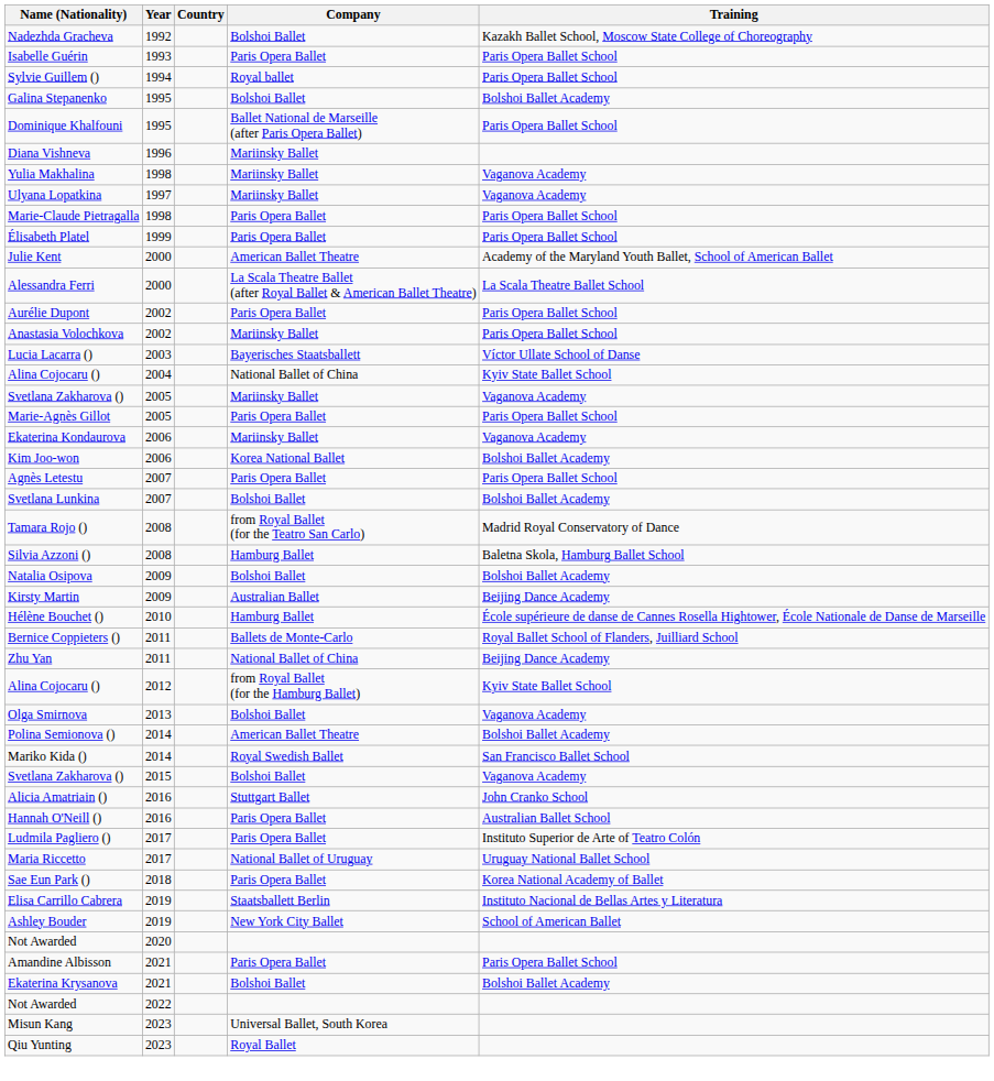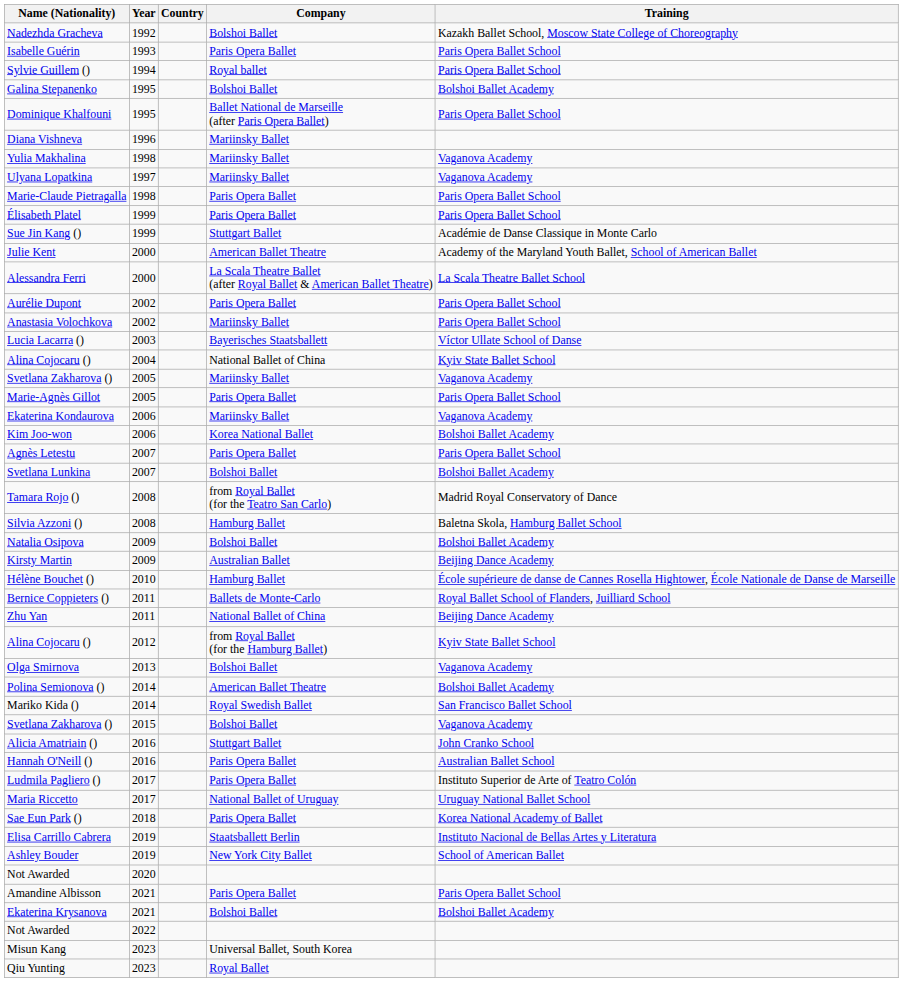 <table class="wikitable">
 <tr>
 <th>Name (Nationality)</th>
 <th>Year</th>
 <th>Country</th>
 <th>Company</th>
 <th>Training</th>
 </tr>
 <tr>
 <td><a href='#'>Nadezhda Gracheva</a></td>
 <td>1992</td>
 <td></td>
 <td><a href='#'>Bolshoi Ballet</a></td>
 <td>Kazakh Ballet School, <a href='#'>Moscow State College of Choreography</a></td>
 </tr>
 <tr>
 <td><a href='#'>Isabelle Guérin</a></td>
 <td>1993</td>
 <td></td>
 <td><a href='#'>Paris Opera Ballet</a></td>
 <td><a href='#'>Paris Opera Ballet School</a></td>
 </tr>
 <tr>
 <td><a href='#'>Sylvie Guillem</a> ()</td>
 <td>1994</td>
 <td></td>
 <td><a href='#'>Royal ballet</a></td>
 <td><a href='#'>Paris Opera Ballet School</a></td>
 </tr>
 <tr>
 <td><a href='#'>Galina Stepanenko</a></td>
 <td>1995</td>
 <td></td>
 <td><a href='#'>Bolshoi Ballet</a></td>
 <td><a href='#'>Bolshoi Ballet Academy</a></td>
 </tr>
 <tr>
 <td><a href='#'>Dominique Khalfouni</a></td>
 <td>1995</td>
 <td></td>
 <td><a href='#'>Ballet National de Marseille</a> <br> (after <a href='#'>Paris Opera Ballet</a>)</td>
 <td><a href='#'>Paris Opera Ballet School</a></td>
 </tr>
 <tr>
 <td><a href='#'>Diana Vishneva</a></td>
 <td>1996</td>
 <td></td>
 <td><a href='#'>Mariinsky Ballet</a></td>
 <td></td>
 </tr>
 <tr>
 <td><a href='#'>Yulia Makhalina</a></td>
 <td>1998</td>
 <td></td>
 <td><a href='#'>Mariinsky Ballet</a></td>
 <td><a href='#'>Vaganova Academy</a></td>
 </tr>
 <tr>
 <td><a href='#'>Ulyana Lopatkina</a></td>
 <td>1997</td>
 <td></td>
 <td><a href='#'>Mariinsky Ballet</a></td>
 <td><a href='#'>Vaganova Academy</a></td>
 </tr>
 <tr>
 <td><a href='#'>Marie-Claude Pietragalla</a></td>
 <td>1998</td>
 <td></td>
 <td><a href='#'>Paris Opera Ballet</a></td>
 <td><a href='#'>Paris Opera Ballet School</a></td>
 </tr>
 <tr>
 <td><a href='#'>Élisabeth Platel</a></td>
 <td>1999</td>
 <td></td>
 <td><a href='#'>Paris Opera Ballet</a></td>
 <td><a href='#'>Paris Opera Ballet School</a></td>
+</tr>
+<tr>
+<td><a href='#'>Sue Jin Kang</a> ()</td>
+<td>1999</td>
+<td></td>
+<td><a href='#'>Stuttgart Ballet</a></td>
+<td>Académie de Danse Classique in Monte Carlo</td>
 </tr>
 <tr>
 <td><a href='#'>Julie Kent</a></td>
 <td>2000</td>
 <td></td>
 <td><a href='#'>American Ballet Theatre</a></td>
 <td>Academy of the Maryland Youth Ballet, <a href='#'>School of American Ballet</a></td>
 </tr>
 <tr>
 <td><a href='#'>Alessandra Ferri</a></td>
 <td>2000</td>
 <td></td>
 <td><a href='#'>La Scala Theatre Ballet</a><br> (after <a href='#'>Royal Ballet</a> & <a href='#'>American Ballet Theatre</a>)</td>
 <td><a href='#'>La Scala Theatre Ballet School</a></td>
 </tr>
 <tr>
 <td><a href='#'>Aurélie Dupont</a></td>
 <td>2002</td>
 <td></td>
 <td><a href='#'>Paris Opera Ballet</a></td>
 <td><a href='#'>Paris Opera Ballet School</a></td>
 </tr>
 <tr>
 <td><a href='#'>Anastasia Volochkova</a></td>
 <td>2002</td>
 <td></td>
 <td><a href='#'>Mariinsky Ballet</a></td>
 <td><a href='#'>Paris Opera Ballet School</a></td>
 </tr>
 <tr>
 <td><a href='#'>Lucia Lacarra</a> ()</td>
 <td>2003</td>
 <td></td>
 <td><a href='#'>Bayerisches Staatsballett</a></td>
 <td><a href='#'>Víctor Ullate School of Danse</a></td>
 </tr>
 <tr>
 <td><a href='#'>Alina Cojocaru</a> ()</td>
 <td>2004</td>
 <td></td>
 <td>National Ballet of China</td>
 <td><a href='#'>Kyiv State Ballet School</a></td>
 </tr>
 <tr>
 <td><a href='#'>Svetlana Zakharova</a> ()</td>
 <td>2005</td>
 <td></td>
 <td><a href='#'>Mariinsky Ballet</a></td>
 <td><a href='#'>Vaganova Academy</a></td>
 </tr>
 <tr>
 <td><a href='#'>Marie-Agnès Gillot</a></td>
 <td>2005</td>
 <td></td>
 <td><a href='#'>Paris Opera Ballet</a></td>
 <td><a href='#'>Paris Opera Ballet School</a></td>
 </tr>
 <tr>
 <td><a href='#'>Ekaterina Kondaurova</a></td>
 <td>2006</td>
 <td></td>
 <td><a href='#'>Mariinsky Ballet</a></td>
 <td><a href='#'>Vaganova Academy</a></td>
 </tr>
 <tr>
 <td><a href='#'>Kim Joo-won</a></td>
 <td>2006</td>
 <td></td>
 <td><a href='#'>Korea National Ballet</a></td>
 <td><a href='#'>Bolshoi Ballet Academy</a></td>
 </tr>
 <tr>
 <td><a href='#'>Agnès Letestu</a></td>
 <td>2007</td>
 <td></td>
 <td><a href='#'>Paris Opera Ballet</a></td>
 <td><a href='#'>Paris Opera Ballet School</a></td>
 </tr>
 <tr>
 <td><a href='#'>Svetlana Lunkina</a></td>
 <td>2007</td>
 <td></td>
 <td><a href='#'>Bolshoi Ballet</a></td>
 <td><a href='#'>Bolshoi Ballet Academy</a></td>
 </tr>
 <tr>
 <td><a href='#'>Tamara Rojo</a> ()</td>
 <td>2008</td>
 <td></td>
 <td>from <a href='#'>Royal Ballet</a> <br> (for the <a href='#'>Teatro San Carlo</a>)</td>
 <td>Madrid Royal Conservatory of Dance</td>
 </tr>
 <tr>
 <td><a href='#'>Silvia Azzoni</a> ()</td>
 <td>2008</td>
 <td></td>
 <td><a href='#'>Hamburg Ballet</a></td>
 <td>Baletna Skola, <a href='#'>Hamburg Ballet School</a></td>
 </tr>
 <tr>
 <td><a href='#'>Natalia Osipova</a></td>
 <td>2009</td>
 <td></td>
 <td><a href='#'>Bolshoi Ballet</a></td>
 <td><a href='#'>Bolshoi Ballet Academy</a></td>
 </tr>
 <tr>
 <td><a href='#'>Kirsty Martin</a></td>
 <td>2009</td>
 <td></td>
 <td><a href='#'>Australian Ballet</a></td>
 <td><a href='#'>Beijing Dance Academy</a></td>
 </tr>
 <tr>
 <td><a href='#'>Hélène Bouchet</a> ()</td>
 <td>2010</td>
 <td></td>
 <td><a href='#'>Hamburg Ballet</a></td>
 <td><a href='#'>École supérieure de danse de Cannes Rosella Hightower</a>, <a href='#'>École Nationale de Danse de Marseille</a></td>
 </tr>
 <tr>
 <td><a href='#'>Bernice Coppieters</a> ()</td>
 <td>2011</td>
 <td></td>
 <td><a href='#'>Ballets de Monte-Carlo</a></td>
 <td><a href='#'>Royal Ballet School of Flanders</a>, <a href='#'>Juilliard School</a></td>
 </tr>
 <tr>
 <td><a href='#'>Zhu Yan</a></td>
 <td>2011</td>
 <td></td>
 <td><a href='#'>National Ballet of China</a></td>
 <td><a href='#'>Beijing Dance Academy</a></td>
 </tr>
 <tr>
 <td><a href='#'>Alina Cojocaru</a> ()</td>
 <td>2012</td>
 <td></td>
 <td>from <a href='#'>Royal Ballet</a> <br> (for the <a href='#'>Hamburg Ballet</a>)</td>
 <td><a href='#'>Kyiv State Ballet School</a></td>
 </tr>
 <tr>
 <td><a href='#'>Olga Smirnova</a></td>
 <td>2013</td>
 <td></td>
 <td><a href='#'>Bolshoi Ballet</a></td>
 <td><a href='#'>Vaganova Academy</a></td>
 </tr>
 <tr>
 <td><a href='#'>Polina Semionova</a> ()</td>
 <td>2014</td>
 <td></td>
 <td><a href='#'>American Ballet Theatre</a></td>
 <td><a href='#'>Bolshoi Ballet Academy</a></td>
 </tr>
 <tr>
 <td>Mariko Kida ()</td>
 <td>2014</td>
 <td></td>
 <td><a href='#'>Royal Swedish Ballet</a></td>
 <td><a href='#'>San Francisco Ballet School</a></td>
 </tr>
 <tr>
 <td><a href='#'>Svetlana Zakharova</a> ()</td>
 <td>2015</td>
 <td></td>
 <td><a href='#'>Bolshoi Ballet</a></td>
 <td><a href='#'>Vaganova Academy</a></td>
 </tr>
 <tr>
 <td><a href='#'>Alicia Amatriain</a> ()</td>
 <td>2016</td>
 <td></td>
 <td><a href='#'>Stuttgart Ballet</a></td>
 <td><a href='#'>John Cranko School</a></td>
 </tr>
 <tr>
 <td><a href='#'>Hannah O'Neill</a> ()</td>
 <td>2016</td>
 <td></td>
 <td><a href='#'>Paris Opera Ballet</a></td>
 <td><a href='#'>Australian Ballet School</a></td>
 </tr>
 <tr>
 <td><a href='#'>Ludmila Pagliero</a> ()</td>
 <td>2017</td>
 <td></td>
 <td><a href='#'>Paris Opera Ballet</a></td>
 <td>Instituto Superior de Arte of <a href='#'>Teatro Colón</a></td>
 </tr>
 <tr>
 <td><a href='#'>Maria Riccetto</a></td>
 <td>2017</td>
 <td></td>
 <td><a href='#'>National Ballet of Uruguay</a></td>
 <td><a href='#'>Uruguay National Ballet School</a></td>
 </tr>
 <tr>
 <td><a href='#'>Sae Eun Park</a> ()</td>
 <td>2018</td>
 <td></td>
 <td><a href='#'>Paris Opera Ballet</a></td>
 <td><a href='#'>Korea National Academy of Ballet</a></td>
 </tr>
 <tr>
 <td><a href='#'>Elisa Carrillo Cabrera</a></td>
 <td>2019</td>
 <td></td>
 <td><a href='#'>Staatsballett Berlin</a></td>
 <td><a href='#'>Instituto Nacional de Bellas Artes y Literatura</a></td>
 </tr>
 <tr>
 <td><a href='#'>Ashley Bouder</a></td>
 <td>2019</td>
 <td></td>
 <td><a href='#'>New York City Ballet</a></td>
 <td><a href='#'>School of American Ballet</a></td>
 </tr>
 <tr>
 <td>Not Awarded</td>
 <td>2020</td>
 <td></td>
 <td></td>
 <td></td>
 </tr>
 <tr>
 <td>Amandine Albisson</td>
 <td>2021</td>
 <td></td>
 <td><a href='#'>Paris Opera Ballet</a></td>
 <td><a href='#'>Paris Opera Ballet School</a></td>
 </tr>
 <tr>
 <td><a href='#'>Ekaterina Krysanova</a></td>
 <td>2021</td>
 <td></td>
 <td><a href='#'>Bolshoi Ballet</a></td>
 <td><a href='#'>Bolshoi Ballet Academy</a></td>
 </tr>
 <tr>
 <td>Not Awarded</td>
 <td>2022</td>
 <td></td>
 <td></td>
 <td></td>
 </tr>
 <tr>
 <td>Misun Kang</td>
 <td>2023</td>
 <td></td>
 <td>Universal Ballet, South Korea</td>
 <td></td>
 </tr>
 <tr>
 <td>Qiu Yunting</td>
 <td>2023</td>
 <td></td>
 <td><a href='#'>Royal Ballet</a></td>
 <td></td>
 </tr>
 </table>
